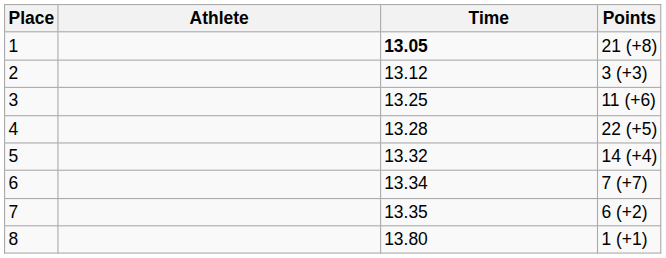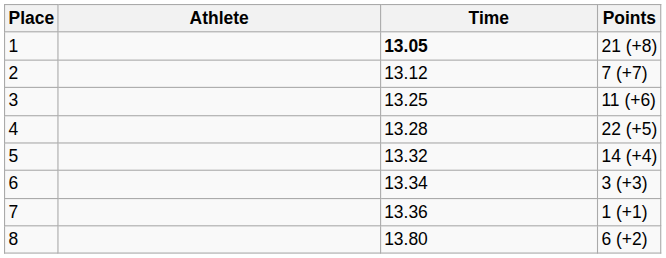 <table class="wikitable sortable">
 <tr>
 <th>Place</th>
 <th style="width:18em">Athlete</th>
 <th style="width:12em">Time</th>
 <th>Points</th>
 </tr>
 <tr>
 <td>1</td>
 <td></td>
 <td><strong>13.05</strong></td>
 <td>21 (+8)</td>
 </tr>
 <tr>
 <td>2</td>
 <td></td>
 <td>13.12</td>
-<td>3 (+3)</td>
+<td>7 (+7)</td>
 </tr>
 <tr>
 <td>3</td>
 <td></td>
 <td>13.25</td>
 <td>11 (+6)</td>
 </tr>
 <tr>
 <td>4</td>
 <td></td>
 <td>13.28</td>
 <td>22 (+5)</td>
 </tr>
 <tr>
 <td>5</td>
 <td></td>
 <td>13.32</td>
 <td>14 (+4)</td>
 </tr>
 <tr>
 <td>6</td>
 <td></td>
 <td>13.34</td>
-<td>7 (+7)</td>
+<td>3 (+3)</td>
 </tr>
 <tr>
 <td>7</td>
 <td></td>
-<td>13.35</td>
-<td>6 (+2)</td>
+<td>13.36</td>
+<td>1 (+1)</td>
 </tr>
 <tr>
 <td>8</td>
 <td></td>
 <td>13.80</td>
-<td>1 (+1)</td>
+<td>6 (+2)</td>
 </tr>
 </table>
